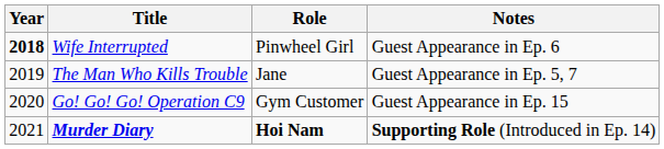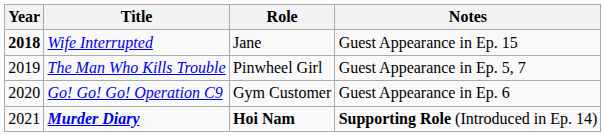 <table class="wikitable sortable">
 <tr>
 <th>Year</th>
 <th>Title</th>
 <th>Role</th>
 <th class="unsortable">Notes</th>
 </tr>
 <tr>
 <td><strong>2018</strong></td>
 <td><em><a href='#'>Wife Interrupted</a></em></td>
-<td>Pinwheel Girl</td>
-<td>Guest Appearance in Ep. 6</td>
+<td>Jane</td>
+<td>Guest Appearance in Ep. 15</td>
 </tr>
 <tr>
 <td>2019</td>
 <td><em><a href='#'>The Man Who Kills Trouble</a></em></td>
-<td>Jane</td>
+<td>Pinwheel Girl</td>
 <td>Guest Appearance in Ep. 5, 7</td>
 </tr>
 <tr>
 <td>2020</td>
 <td><em><a href='#'>Go! Go! Go! Operation C9</a></em></td>
 <td>Gym Customer</td>
-<td>Guest Appearance in Ep. 15</td>
+<td>Guest Appearance in Ep. 6</td>
 </tr>
 <tr>
 <td>2021</td>
 <td><strong><em><a href='#'>Murder Diary</a></em></strong></td>
 <td><strong> Hoi Nam </strong></td>
 <td><strong> Supporting Role </strong>(Introduced in Ep. 14)</td>
 </tr>
 </table>
